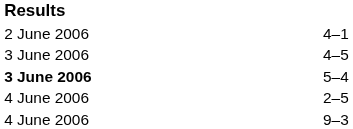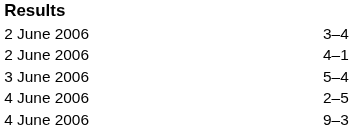 <table style="width:100%; font-size:90%;">
 <tr>
 <th width=20%></th>
 <th width=20%></th>
 <th width=20%></th>
 </tr>
 <tr>
 <td style=font-size:110%><strong>Results</strong></td>
 </tr>
 <tr>
 <td>2 June 2006</td>
 <td align=right></td>
+<td align=center>3–4</td>
+<td></td>
+</tr>
+<tr>
+<td>2 June 2006</td>
+<td align=right></td>
 <td align=center>4–1</td>
 <td></td>
 </tr>
 <tr>
 <td>3 June 2006</td>
-<td align=right></td>
-<td align=center>4–5</td>
-<td></td>
-</tr>
-<tr>
-<td><strong>3 June 2006</strong></td>
 <td align=right></td>
 <td align=center>5–4</td>
 <td></td>
 </tr>
 <tr>
 <td>4 June 2006</td>
 <td align=right></td>
 <td align=center>2–5</td>
 <td></td>
 </tr>
 <tr>
 <td>4 June 2006</td>
 <td align=right></td>
 <td align=center>9–3</td>
 <td></td>
 </tr>
 </table>
